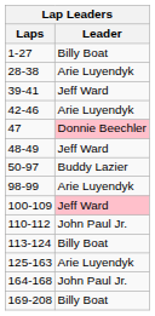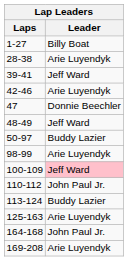 <table class="wikitable">
 <tr>
 <th colspan=2>Lap Leaders</th>
 </tr>
 <tr>
 <th>Laps</th>
 <th>Leader</th>
 </tr>
 <tr>
 <td>1-27</td>
 <td>Billy Boat</td>
 </tr>
 <tr>
 <td>28-38</td>
 <td>Arie Luyendyk</td>
 </tr>
 <tr>
 <td>39-41</td>
 <td>Jeff Ward</td>
 </tr>
 <tr>
 <td>42-46</td>
 <td>Arie Luyendyk</td>
 </tr>
 <tr>
 <td>47</td>
-<td style="background: pink;">Donnie Beechler</td>
+<td>Donnie Beechler</td>
 </tr>
 <tr>
 <td>48-49</td>
 <td>Jeff Ward</td>
 </tr>
 <tr>
 <td>50-97</td>
 <td>Buddy Lazier</td>
 </tr>
 <tr>
 <td>98-99</td>
 <td>Arie Luyendyk</td>
 </tr>
 <tr>
 <td>100-109</td>
 <td style="background: pink;">Jeff Ward</td>
 </tr>
 <tr>
 <td>110-112</td>
 <td>John Paul Jr.</td>
 </tr>
 <tr>
 <td>113-124</td>
-<td>Billy Boat</td>
+<td>Buddy Lazier</td>
 </tr>
 <tr>
 <td>125-163</td>
 <td>Arie Luyendyk</td>
 </tr>
 <tr>
 <td>164-168</td>
 <td>John Paul Jr.</td>
 </tr>
 <tr>
 <td>169-208</td>
-<td>Billy Boat</td>
+<td>Arie Luyendyk</td>
 </tr>
 </table>
